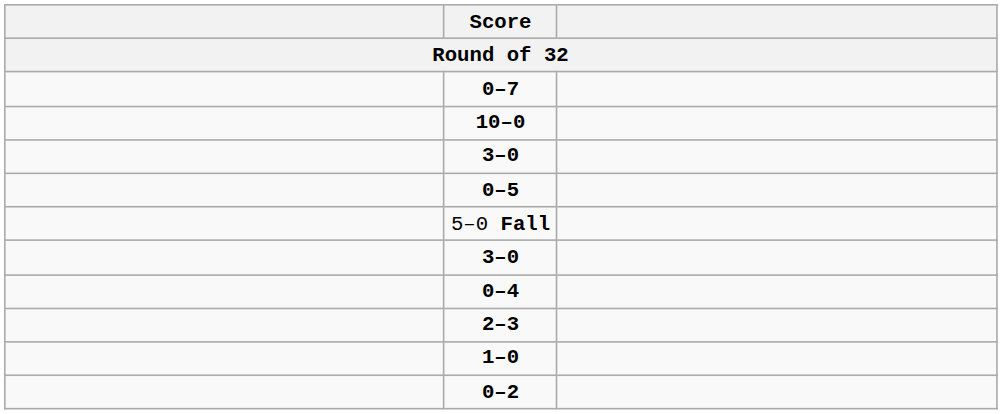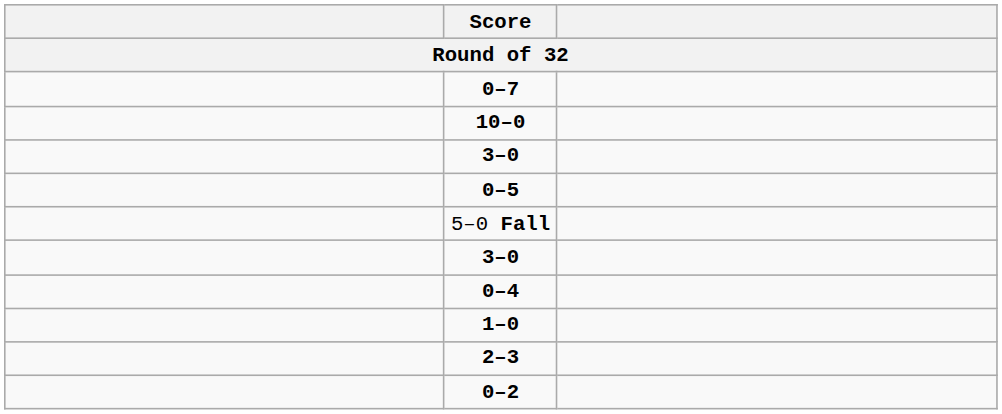 <table class="wikitable" style="text-align: left;">
 <tr>
 <th align="right" width="270"></th>
 <th width="65">Score</th>
 <th align="left" width="270"></th>
 </tr>
 <tr>
 <th colspan="3">Round of 32</th>
 </tr>
 <tr>
 <td></td>
 <td align=center><strong>0–7</strong></td>
 <td><strong></strong></td>
 </tr>
 <tr>
 <td><strong></strong></td>
 <td align=center><strong>10–0</strong></td>
 <td></td>
 </tr>
 <tr>
 <td><strong></strong></td>
 <td align=center><strong>3–0</strong></td>
 <td></td>
 </tr>
 <tr>
 <td></td>
 <td align=center><strong>0–5</strong></td>
 <td><strong></strong></td>
 </tr>
 <tr>
 <td><strong></strong></td>
 <td align=center>5–0 <strong>Fall</strong></td>
 <td></td>
 </tr>
 <tr>
 <td><strong></strong></td>
 <td align=center><strong>3–0</strong></td>
 <td></td>
 </tr>
 <tr>
 <td></td>
 <td align=center><strong>0–4</strong></td>
 <td><strong></strong></td>
 </tr>
 <tr>
+<td><strong></strong></td>
+<td align=center><strong>1–0</strong></td>
+<td></td>
+</tr>
+<tr>
 <td></td>
 <td align=center><strong>2–3</strong></td>
 <td><strong></strong></td>
-</tr>
-<tr>
-<td><strong></strong></td>
-<td align=center><strong>1–0</strong></td>
-<td></td>
 </tr>
 <tr>
 <td></td>
 <td align=center><strong>0–2</strong></td>
 <td><strong></strong></td>
 </tr>
 </table>
